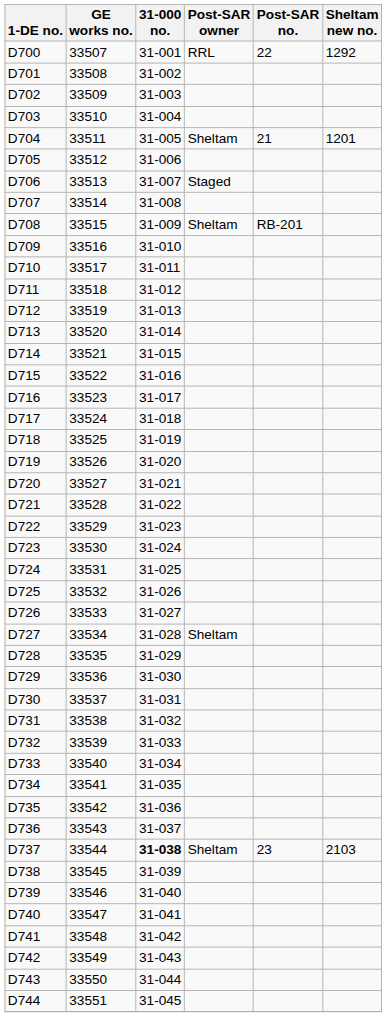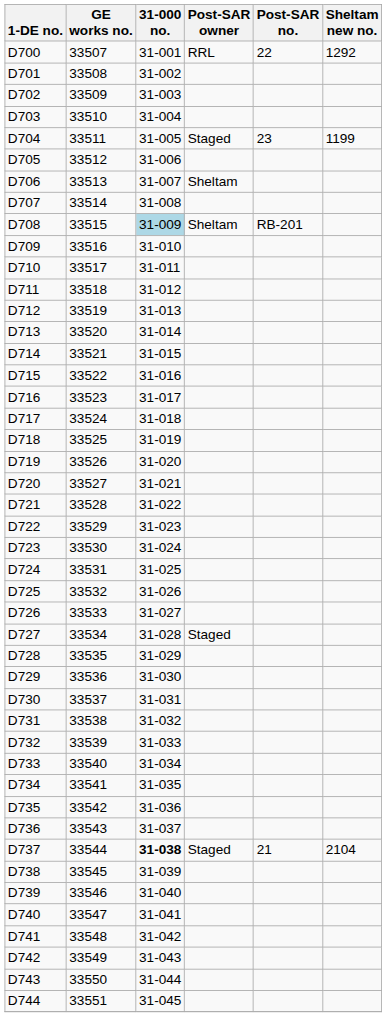 <table class="wikitable collapsible collapsed sortable" style="margin:0.5em auto; font-size:100%;">
 <tr>
 <th><br>1-DE no.</th>
 <th>GE<br>works no.</th>
 <th>31-000<br>no.</th>
 <th>Post-SAR<br>owner</th>
 <th>Post-SAR<br>no.</th>
 <th>Sheltam<br>new no.</th>
 </tr>
 <tr>
 <td>D700</td>
 <td>33507</td>
 <td>31-001</td>
 <td>RRL</td>
 <td>22</td>
 <td>1292</td>
 </tr>
 <tr>
 <td>D701</td>
 <td>33508</td>
 <td>31-002</td>
 <td></td>
 <td></td>
 <td></td>
 </tr>
 <tr>
 <td>D702</td>
 <td>33509</td>
 <td>31-003</td>
 <td></td>
 <td></td>
 <td></td>
 </tr>
 <tr>
 <td>D703</td>
 <td>33510</td>
 <td>31-004</td>
 <td></td>
 <td></td>
 <td></td>
 </tr>
 <tr>
 <td>D704</td>
 <td>33511</td>
 <td>31-005</td>
-<td>Sheltam</td>
-<td>21</td>
-<td>1201</td>
+<td>Staged</td>
+<td>23</td>
+<td>1199</td>
 </tr>
 <tr>
 <td>D705</td>
 <td>33512</td>
 <td>31-006</td>
 <td></td>
 <td></td>
 <td></td>
 </tr>
 <tr>
 <td>D706</td>
 <td>33513</td>
 <td>31-007</td>
-<td>Staged</td>
+<td>Sheltam</td>
 <td></td>
 <td></td>
 </tr>
 <tr>
 <td>D707</td>
 <td>33514</td>
 <td>31-008</td>
 <td></td>
 <td></td>
 <td></td>
 </tr>
 <tr>
 <td>D708</td>
 <td>33515</td>
-<td>31-009</td>
+<td style="background: lightblue;">31-009</td>
 <td>Sheltam</td>
 <td>RB-201</td>
 <td></td>
 </tr>
 <tr>
 <td>D709</td>
 <td>33516</td>
 <td>31-010</td>
 <td></td>
 <td></td>
 <td></td>
 </tr>
 <tr>
 <td>D710</td>
 <td>33517</td>
 <td>31-011</td>
 <td></td>
 <td></td>
 <td></td>
 </tr>
 <tr>
 <td>D711</td>
 <td>33518</td>
 <td>31-012</td>
 <td></td>
 <td></td>
 <td></td>
 </tr>
 <tr>
 <td>D712</td>
 <td>33519</td>
 <td>31-013</td>
 <td></td>
 <td></td>
 <td></td>
 </tr>
 <tr>
 <td>D713</td>
 <td>33520</td>
 <td>31-014</td>
 <td></td>
 <td></td>
 <td></td>
 </tr>
 <tr>
 <td>D714</td>
 <td>33521</td>
 <td>31-015</td>
 <td></td>
 <td></td>
 <td></td>
 </tr>
 <tr>
 <td>D715</td>
 <td>33522</td>
 <td>31-016</td>
 <td></td>
 <td></td>
 <td></td>
 </tr>
 <tr>
 <td>D716</td>
 <td>33523</td>
 <td>31-017</td>
 <td></td>
 <td></td>
 <td></td>
 </tr>
 <tr>
 <td>D717</td>
 <td>33524</td>
 <td>31-018</td>
 <td></td>
 <td></td>
 <td></td>
 </tr>
 <tr>
 <td>D718</td>
 <td>33525</td>
 <td>31-019</td>
 <td></td>
 <td></td>
 <td></td>
 </tr>
 <tr>
 <td>D719</td>
 <td>33526</td>
 <td>31-020</td>
 <td></td>
 <td></td>
 <td></td>
 </tr>
 <tr>
 <td>D720</td>
 <td>33527</td>
 <td>31-021</td>
 <td></td>
 <td></td>
 <td></td>
 </tr>
 <tr>
 <td>D721</td>
 <td>33528</td>
 <td>31-022</td>
 <td></td>
 <td></td>
 <td></td>
 </tr>
 <tr>
 <td>D722</td>
 <td>33529</td>
 <td>31-023</td>
 <td></td>
 <td></td>
 <td></td>
 </tr>
 <tr>
 <td>D723</td>
 <td>33530</td>
 <td>31-024</td>
 <td></td>
 <td></td>
 <td></td>
 </tr>
 <tr>
 <td>D724</td>
 <td>33531</td>
 <td>31-025</td>
 <td></td>
 <td></td>
 <td></td>
 </tr>
 <tr>
 <td>D725</td>
 <td>33532</td>
 <td>31-026</td>
 <td></td>
 <td></td>
 <td></td>
 </tr>
 <tr>
 <td>D726</td>
 <td>33533</td>
 <td>31-027</td>
 <td></td>
 <td></td>
 <td></td>
 </tr>
 <tr>
 <td>D727</td>
 <td>33534</td>
 <td>31-028</td>
-<td>Sheltam</td>
+<td>Staged</td>
 <td></td>
 <td></td>
 </tr>
 <tr>
 <td>D728</td>
 <td>33535</td>
 <td>31-029</td>
 <td></td>
 <td></td>
 <td></td>
 </tr>
 <tr>
 <td>D729</td>
 <td>33536</td>
 <td>31-030</td>
 <td></td>
 <td></td>
 <td></td>
 </tr>
 <tr>
 <td>D730</td>
 <td>33537</td>
 <td>31-031</td>
 <td></td>
 <td></td>
 <td></td>
 </tr>
 <tr>
 <td>D731</td>
 <td>33538</td>
 <td>31-032</td>
 <td></td>
 <td></td>
 <td></td>
 </tr>
 <tr>
 <td>D732</td>
 <td>33539</td>
 <td>31-033</td>
 <td></td>
 <td></td>
 <td></td>
 </tr>
 <tr>
 <td>D733</td>
 <td>33540</td>
 <td>31-034</td>
 <td></td>
 <td></td>
 <td></td>
 </tr>
 <tr>
 <td>D734</td>
 <td>33541</td>
 <td>31-035</td>
 <td></td>
 <td></td>
 <td></td>
 </tr>
 <tr>
 <td>D735</td>
 <td>33542</td>
 <td>31-036</td>
 <td></td>
 <td></td>
 <td></td>
 </tr>
 <tr>
 <td>D736</td>
 <td>33543</td>
 <td>31-037</td>
 <td></td>
 <td></td>
 <td></td>
 </tr>
 <tr>
 <td>D737</td>
 <td>33544</td>
 <td><strong>31-038</strong></td>
-<td>Sheltam</td>
-<td>23</td>
-<td>2103</td>
+<td>Staged</td>
+<td>21</td>
+<td>2104</td>
 </tr>
 <tr>
 <td>D738</td>
 <td>33545</td>
 <td>31-039</td>
 <td></td>
 <td></td>
 <td></td>
 </tr>
 <tr>
 <td>D739</td>
 <td>33546</td>
 <td>31-040</td>
 <td></td>
 <td></td>
 <td></td>
 </tr>
 <tr>
 <td>D740</td>
 <td>33547</td>
 <td>31-041</td>
 <td></td>
 <td></td>
 <td></td>
 </tr>
 <tr>
 <td>D741</td>
 <td>33548</td>
 <td>31-042</td>
 <td></td>
 <td></td>
 <td></td>
 </tr>
 <tr>
 <td>D742</td>
 <td>33549</td>
 <td>31-043</td>
 <td></td>
 <td></td>
 <td></td>
 </tr>
 <tr>
 <td>D743</td>
 <td>33550</td>
 <td>31-044</td>
 <td></td>
 <td></td>
 <td></td>
 </tr>
 <tr>
 <td>D744</td>
 <td>33551</td>
 <td>31-045</td>
 <td></td>
 <td></td>
 <td></td>
 </tr>
 <tr>
 </tr>
 </table>
